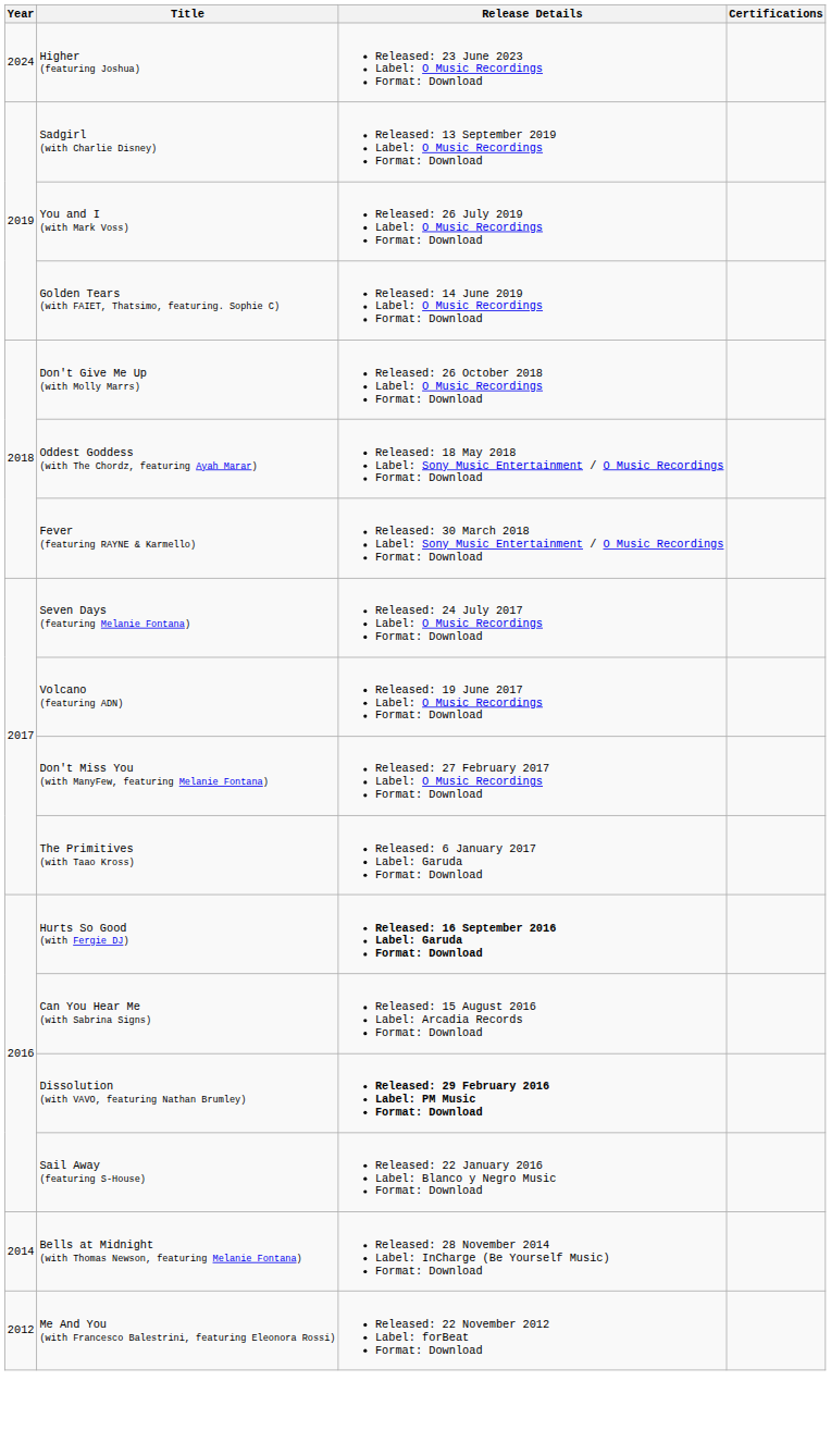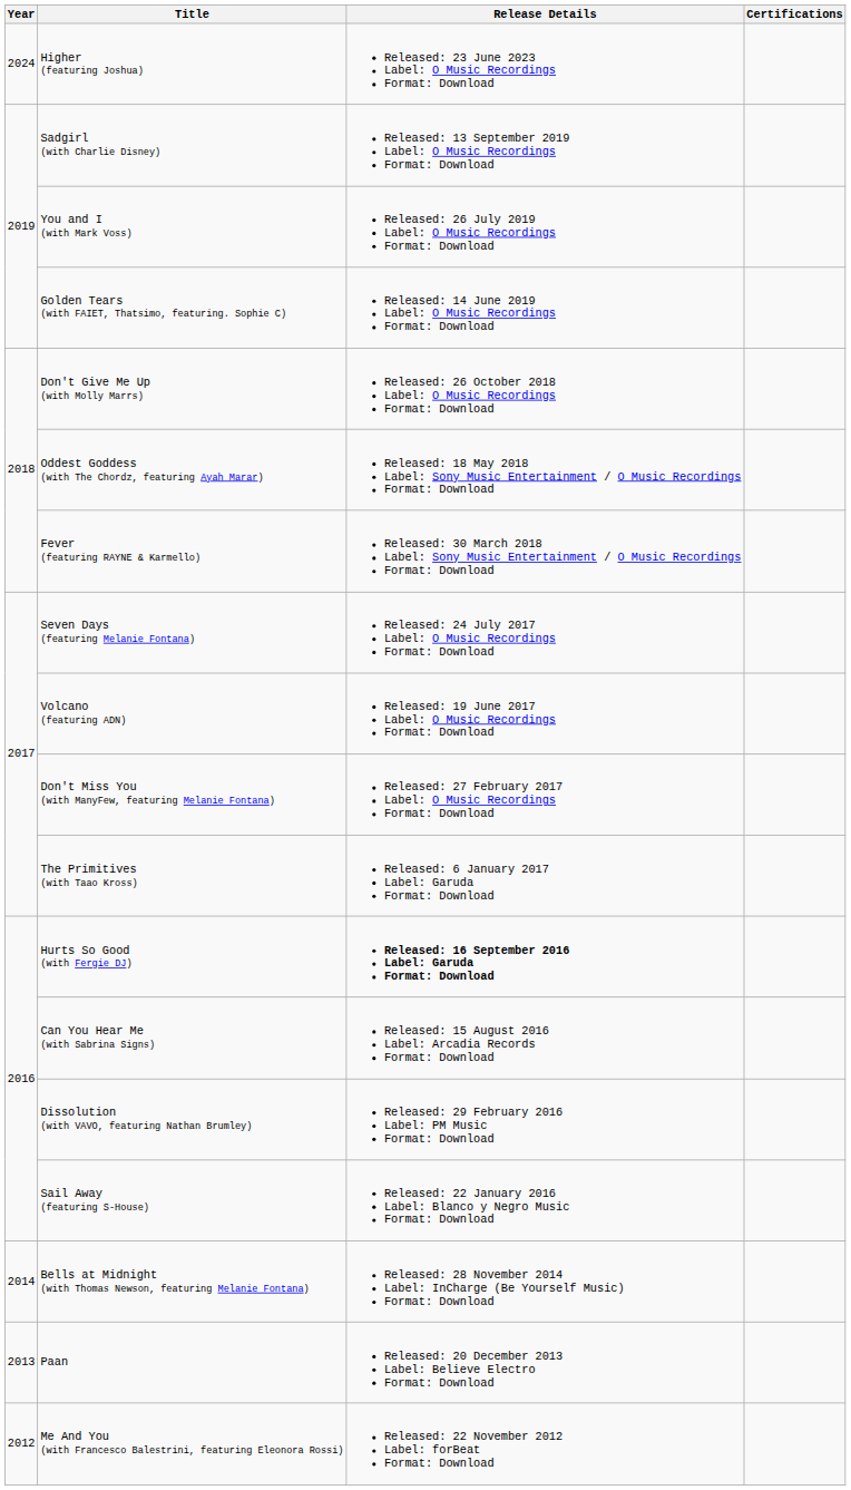 <table class="wikitable sortable">
 <tr>
 <th>Year</th>
 <th>Title</th>
 <th>Release Details</th>
 <th>Certifications</th>
 </tr>
 <tr>
 <td>2024</td>
 <td>Higher<br><small>(featuring Joshua)</small></td>
 <td><br><ul><li>Released: 23 June 2023</li><li>Label: <a href='#'>O Music Recordings</a></li><li>Format: Download</li></ul></td>
 <td></td>
 </tr>
 <tr>
 <td rowspan="3">2019</td>
 <td>Sadgirl<br><small>(with Charlie Disney)</small></td>
 <td><br><ul><li>Released: 13 September 2019</li><li>Label: <a href='#'>O Music Recordings</a></li><li>Format: Download</li></ul></td>
 <td></td>
 </tr>
 <tr>
 <td>You and I<br><small>(with Mark Voss)</small></td>
 <td><br><ul><li>Released: 26 July 2019</li><li>Label: <a href='#'>O Music Recordings</a></li><li>Format: Download</li></ul></td>
 <td></td>
 </tr>
 <tr>
 <td>Golden Tears<br><small>(with FAIET, Thatsimo, featuring. Sophie C)</small></td>
 <td><br><ul><li>Released: 14 June 2019</li><li>Label: <a href='#'>O Music Recordings</a></li><li>Format: Download</li></ul></td>
 <td></td>
 </tr>
 <tr>
 <td rowspan="3">2018</td>
 <td>Don't Give Me Up<br><small>(with Molly Marrs)</small></td>
 <td><br><ul><li>Released: 26 October 2018</li><li>Label: <a href='#'>O Music Recordings</a></li><li>Format: Download</li></ul></td>
 <td></td>
 </tr>
 <tr>
 <td>Oddest Goddess<br><small>(with The Chordz, featuring <a href='#'>Ayah Marar</a>)</small></td>
 <td><br><ul><li>Released: 18 May 2018</li><li>Label: <a href='#'>Sony Music Entertainment</a> / <a href='#'>O Music Recordings</a></li><li>Format: Download</li></ul></td>
 <td></td>
 </tr>
 <tr>
 <td>Fever<br><small>(featuring RAYNE & Karmello)</small></td>
 <td><br><ul><li>Released: 30 March 2018</li><li>Label: <a href='#'>Sony Music Entertainment</a> / <a href='#'>O Music Recordings</a></li><li>Format: Download</li></ul></td>
 <td></td>
 </tr>
 <tr>
 <td rowspan="4">2017</td>
 <td>Seven Days<br><small>(featuring <a href='#'>Melanie Fontana</a>)</small></td>
 <td><br><ul><li>Released: 24 July 2017</li><li>Label: <a href='#'>O Music Recordings</a></li><li>Format: Download</li></ul></td>
 <td></td>
 </tr>
 <tr>
 <td>Volcano<br><small>(featuring ADN)</small></td>
 <td><br><ul><li>Released: 19 June 2017</li><li>Label: <a href='#'>O Music Recordings</a></li><li>Format: Download</li></ul></td>
 <td></td>
 </tr>
 <tr>
 <td>Don't Miss You<br><small>(with ManyFew, featuring <a href='#'>Melanie Fontana</a>)</small></td>
 <td><br><ul><li>Released: 27 February 2017</li><li>Label: <a href='#'>O Music Recordings</a></li><li>Format: Download</li></ul></td>
 <td></td>
 </tr>
 <tr>
 <td>The Primitives<br><small>(with Taao Kross)</small></td>
 <td><br><ul><li>Released: 6 January 2017</li><li>Label: Garuda</li><li>Format: Download</li></ul></td>
 <td></td>
 </tr>
 <tr>
 <td rowspan="4">2016</td>
 <td>Hurts So Good<br><small>(with <a href='#'>Fergie DJ</a>)</small></td>
 <td><strong><br><ul><li>Released: 16 September 2016</li><li>Label: Garuda</li><li>Format: Download</li></ul></strong></td>
 <td></td>
 </tr>
 <tr>
 <td>Can You Hear Me<br><small>(with Sabrina Signs)</small></td>
 <td><br><ul><li>Released: 15 August 2016</li><li>Label: Arcadia Records</li><li>Format: Download</li></ul></td>
 <td></td>
 </tr>
 <tr>
 <td>Dissolution<br><small>(with VAVO, featuring Nathan Brumley)</small></td>
-<td><strong><br><ul><li>Released: 29 February 2016</li><li>Label: PM Music</li><li>Format: Download</li></ul></strong></td>
+<td><br><ul><li>Released: 29 February 2016</li><li>Label: PM Music</li><li>Format: Download</li></ul></td>
 <td></td>
 </tr>
 <tr>
 <td>Sail Away<br><small>(featuring S-House)</small></td>
 <td><br><ul><li>Released: 22 January 2016</li><li>Label: Blanco y Negro Music</li><li>Format: Download</li></ul></td>
 <td></td>
 </tr>
 <tr>
 <td>2014</td>
 <td>Bells at Midnight<br><small>(with Thomas Newson, featuring <a href='#'>Melanie Fontana</a>)</small></td>
 <td><br><ul><li>Released: 28 November 2014</li><li>Label: InCharge (Be Yourself Music)</li><li>Format: Download</li></ul></td>
 <td></td>
 </tr>
 <tr>
+<td>2013</td>
+<td>Paan</td>
+<td><br><ul><li>Released: 20 December 2013</li><li>Label: Believe Electro</li><li>Format: Download</li></ul></td>
+<td></td>
+</tr>
+<tr>
 <td>2012</td>
 <td>Me And You<br><small>(with Francesco Balestrini, featuring Eleonora Rossi)</small></td>
 <td><br><ul><li>Released: 22 November 2012</li><li>Label: forBeat</li><li>Format: Download</li></ul></td>
 <td></td>
 </tr>
 </table>
